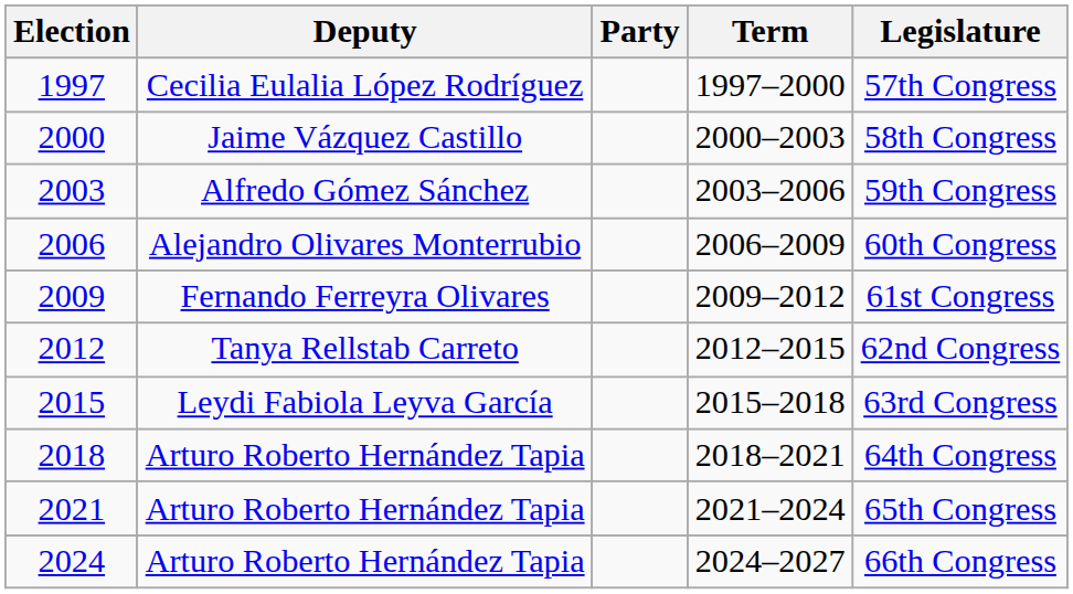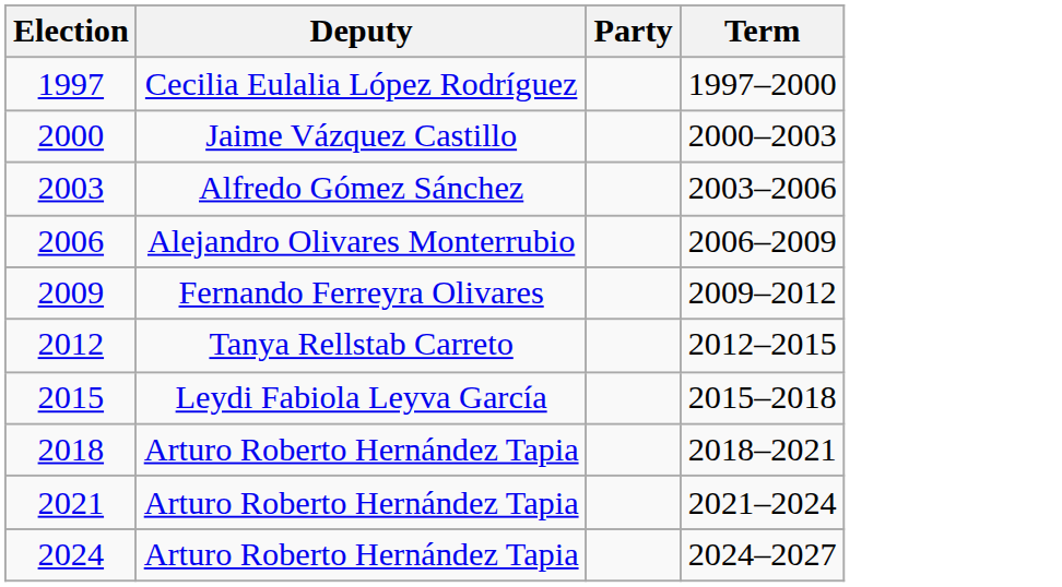 <table class="wikitable sortable" style="text-align: center">
 <tr>
 <th>Election</th>
 <th class="unsortable">Deputy</th>
 <th class="unsortable">Party</th>
 <th class="unsortable">Term</th>
-<th class="unsortable">Legislature</th>
 </tr>
 <tr>
 <td><a href='#'>1997</a></td>
 <td><a href='#'>Cecilia Eulalia López Rodríguez</a></td>
 <td></td>
 <td>1997–2000</td>
-<td><a href='#'>57th Congress</a></td>
 </tr>
 <tr>
 <td><a href='#'>2000</a></td>
 <td><a href='#'>Jaime Vázquez Castillo</a></td>
 <td></td>
 <td>2000–2003</td>
-<td><a href='#'>58th Congress</a></td>
 </tr>
 <tr>
 <td><a href='#'>2003</a></td>
 <td><a href='#'>Alfredo Gómez Sánchez</a></td>
 <td></td>
 <td>2003–2006</td>
-<td><a href='#'>59th Congress</a></td>
 </tr>
 <tr>
 <td><a href='#'>2006</a></td>
 <td><a href='#'>Alejandro Olivares Monterrubio</a></td>
 <td></td>
 <td>2006–2009</td>
-<td><a href='#'>60th Congress</a></td>
 </tr>
 <tr>
 <td><a href='#'>2009</a></td>
 <td><a href='#'>Fernando Ferreyra Olivares</a></td>
 <td></td>
 <td>2009–2012</td>
-<td><a href='#'>61st Congress</a></td>
 </tr>
 <tr>
 <td><a href='#'>2012</a></td>
 <td><a href='#'>Tanya Rellstab Carreto</a></td>
 <td></td>
 <td>2012–2015</td>
-<td><a href='#'>62nd Congress</a></td>
 </tr>
 <tr>
 <td><a href='#'>2015</a></td>
 <td><a href='#'>Leydi Fabiola Leyva García</a></td>
 <td></td>
 <td>2015–2018</td>
-<td><a href='#'>63rd Congress</a></td>
 </tr>
 <tr>
 <td><a href='#'>2018</a></td>
 <td><a href='#'>Arturo Roberto Hernández Tapia</a></td>
 <td></td>
 <td>2018–2021</td>
-<td><a href='#'>64th Congress</a></td>
 </tr>
 <tr>
 <td><a href='#'>2021</a></td>
 <td><a href='#'>Arturo Roberto Hernández Tapia</a></td>
 <td></td>
 <td>2021–2024</td>
-<td><a href='#'>65th Congress</a></td>
 </tr>
 <tr>
 <td><a href='#'>2024</a></td>
 <td><a href='#'>Arturo Roberto Hernández Tapia</a></td>
 <td></td>
 <td>2024–2027</td>
-<td><a href='#'>66th Congress</a></td>
 </tr>
 </table>
